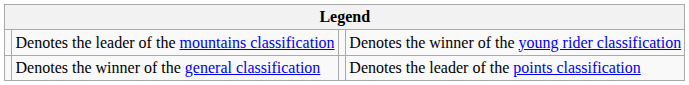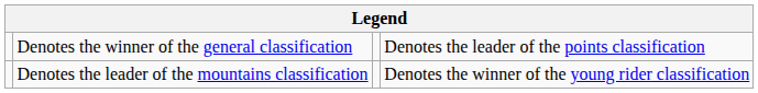 <table class="wikitable">
 <tr>
 <th colspan="4">Legend</th>
+</tr>
+<tr>
+<td></td>
+<td>Denotes the winner of the <a href='#'>general classification</a></td>
+<td></td>
+<td>Denotes the leader of the <a href='#'>points classification</a></td>
 </tr>
 <tr>
 <td></td>
 <td>Denotes the leader of the <a href='#'>mountains classification</a></td>
 <td></td>
 <td>Denotes the winner of the <a href='#'>young rider classification</a></td>
 </tr>
-<tr>
-<td></td>
-<td>Denotes the winner of the <a href='#'>general classification</a></td>
-<td></td>
-<td>Denotes the leader of the <a href='#'>points classification</a></td>
-</tr>
 </table>
